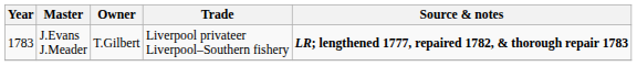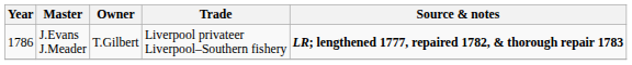 <table class=" wikitable">
 <tr>
 <th>Year</th>
 <th>Master</th>
 <th>Owner</th>
 <th>Trade</th>
 <th>Source & notes</th>
 </tr>
 <tr>
-<td>1783</td>
+<td>1786</td>
 <td>J.Evans<br>J.Meader</td>
 <td>T.Gilbert</td>
 <td>Liverpool privateer<br>Liverpool–Southern fishery</td>
 <td><strong><em>LR</em>; lengthened 1777, repaired 1782, & thorough repair 1783</strong></td>
 </tr>
 <tr>
 </tr>
 </table>
